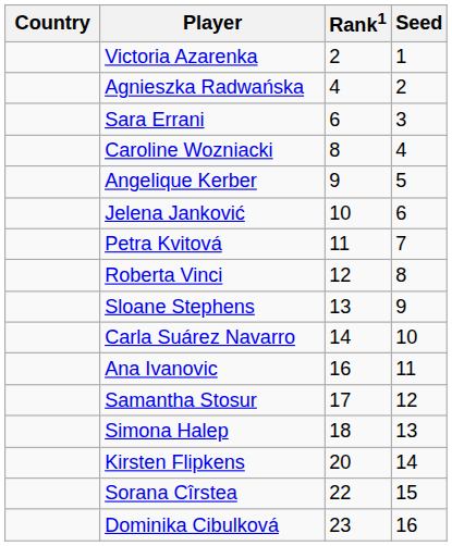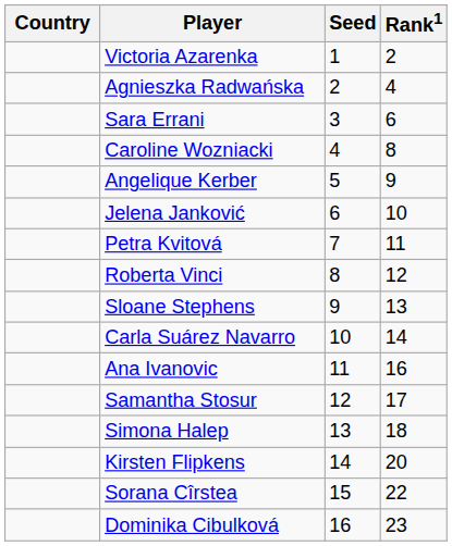 <table class="sortable wikitable">
 <tr>
 <th width="70">Country</th>
 <th width="175">Player</th>
+<th>Seed</th>
 <th>Rank<sup>1</sup></th>
-<th>Seed</th>
 </tr>
 <tr>
 <td></td>
 <td><a href='#'>Victoria Azarenka</a></td>
+<td>1</td>
 <td>2</td>
-<td>1</td>
 </tr>
 <tr>
 <td></td>
 <td><a href='#'>Agnieszka Radwańska</a></td>
+<td>2</td>
 <td>4</td>
-<td>2</td>
 </tr>
 <tr>
 <td></td>
 <td><a href='#'>Sara Errani</a></td>
+<td>3</td>
 <td>6</td>
-<td>3</td>
 </tr>
 <tr>
 <td></td>
 <td><a href='#'>Caroline Wozniacki</a></td>
+<td>4</td>
 <td>8</td>
-<td>4</td>
 </tr>
 <tr>
 <td></td>
 <td><a href='#'>Angelique Kerber</a></td>
+<td>5</td>
 <td>9</td>
-<td>5</td>
 </tr>
 <tr>
 <td></td>
 <td><a href='#'>Jelena Janković</a></td>
+<td>6</td>
 <td>10</td>
-<td>6</td>
 </tr>
 <tr>
 <td></td>
 <td><a href='#'>Petra Kvitová</a></td>
+<td>7</td>
 <td>11</td>
-<td>7</td>
 </tr>
 <tr>
 <td></td>
 <td><a href='#'>Roberta Vinci</a></td>
+<td>8</td>
 <td>12</td>
-<td>8</td>
 </tr>
 <tr>
 <td></td>
 <td><a href='#'>Sloane Stephens</a></td>
+<td>9</td>
 <td>13</td>
-<td>9</td>
 </tr>
 <tr>
 <td></td>
 <td><a href='#'>Carla Suárez Navarro</a></td>
+<td>10</td>
 <td>14</td>
-<td>10</td>
 </tr>
 <tr>
 <td></td>
 <td><a href='#'>Ana Ivanovic</a></td>
+<td>11</td>
 <td>16</td>
-<td>11</td>
 </tr>
 <tr>
 <td></td>
 <td><a href='#'>Samantha Stosur</a></td>
+<td>12</td>
 <td>17</td>
-<td>12</td>
 </tr>
 <tr>
 <td></td>
 <td><a href='#'>Simona Halep</a></td>
+<td>13</td>
 <td>18</td>
-<td>13</td>
 </tr>
 <tr>
 <td></td>
 <td><a href='#'>Kirsten Flipkens</a></td>
+<td>14</td>
 <td>20</td>
-<td>14</td>
 </tr>
 <tr>
 <td></td>
 <td><a href='#'>Sorana Cîrstea</a></td>
+<td>15</td>
 <td>22</td>
-<td>15</td>
 </tr>
 <tr>
 <td></td>
 <td><a href='#'>Dominika Cibulková</a></td>
+<td>16</td>
 <td>23</td>
-<td>16</td>
 </tr>
 </table>
